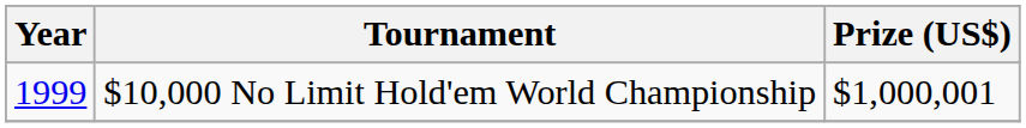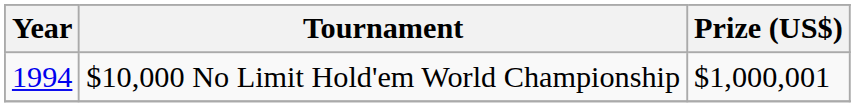 <table class="wikitable">
 <tr>
 <th>Year</th>
 <th>Tournament</th>
 <th>Prize (US$)</th>
 </tr>
 <tr>
-<td><a href='#'>1999</a></td>
+<td><a href='#'>1994</a></td>
 <td>$10,000 No Limit Hold'em World Championship</td>
 <td>$1,000,001</td>
 </tr>
 <tr>
 </tr>
 </table>
